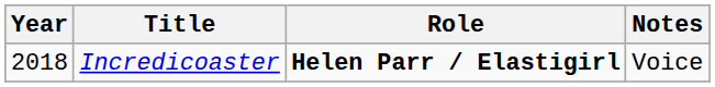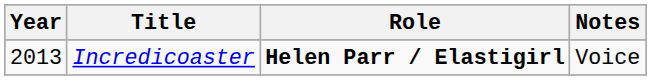 <table class="wikitable">
 <tr>
 <th>Year</th>
 <th>Title</th>
 <th>Role</th>
 <th>Notes</th>
 </tr>
 <tr>
-<td>2018</td>
+<td>2013</td>
 <td><em><a href='#'>Incredicoaster</a></em></td>
 <td><strong>Helen Parr / Elastigirl</strong></td>
 <td>Voice</td>
 </tr>
 </table>
